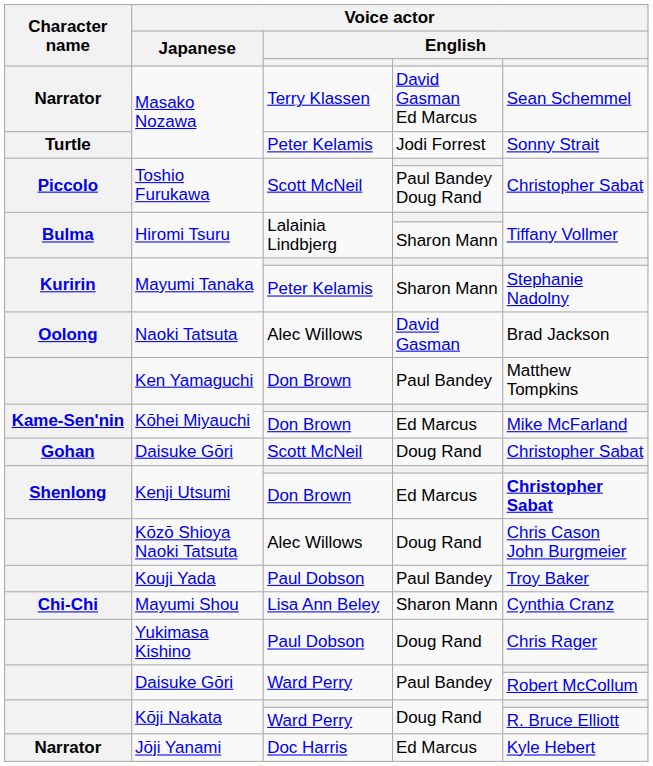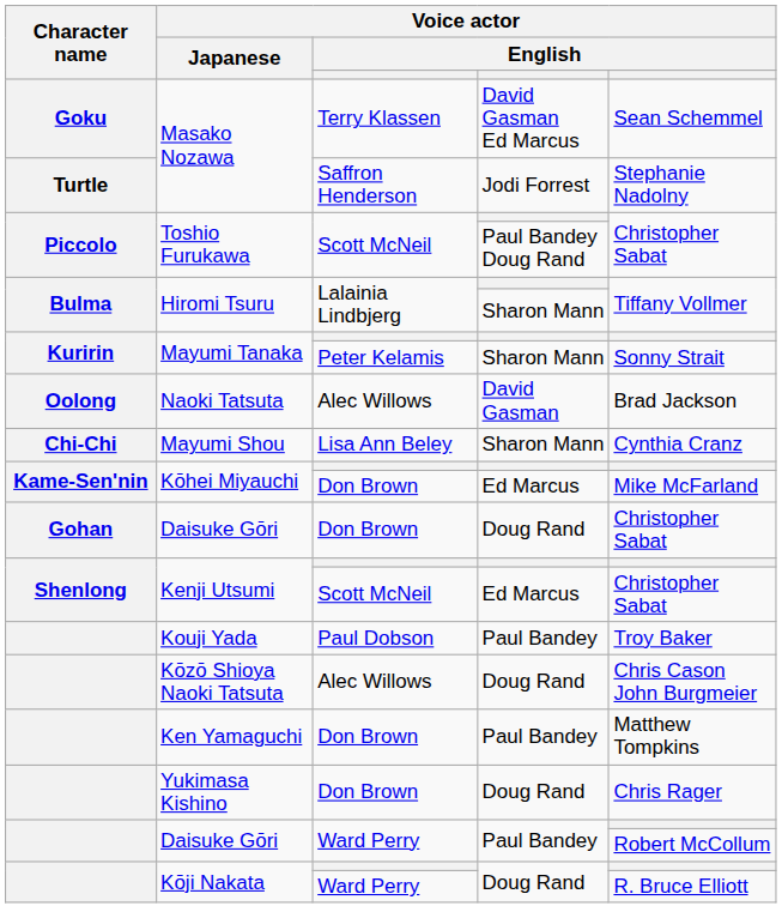 <table class="wikitable plainrowheaders">
 <tr>
 <th rowspan="3">Character name</th>
 <th colspan="4">Voice actor</th>
 </tr>
 <tr>
 <th rowspan="2">Japanese</th>
 <th colspan="3">English</th>
 </tr>
 <tr>
 <th></th>
 <th></th>
 <th></th>
 </tr>
 <tr>
-<th scope="row">Narrator</th>
+<th scope="row"><a href='#'>Goku</a></th>
 <td rowspan="2"><a href='#'>Masako Nozawa</a></td>
 <td><a href='#'>Terry Klassen</a></td>
 <td><a href='#'>David Gasman</a><br>Ed Marcus </td>
 <td><a href='#'>Sean Schemmel</a></td>
 </tr>
 <tr>
 <th scope="row">Turtle</th>
-<td><a href='#'>Peter Kelamis</a></td>
+<td><a href='#'>Saffron Henderson</a></td>
 <td>Jodi Forrest</td>
-<td><a href='#'>Sonny Strait</a></td>
+<td><a href='#'>Stephanie Nadolny</a></td>
 </tr>
 <tr>
 <th scope="row" rowspan="2"><a href='#'>Piccolo</a></th>
 <td rowspan="2"><a href='#'>Toshio Furukawa</a></td>
 <td rowspan="2"><a href='#'>Scott McNeil</a></td>
 <th></th>
 <td rowspan="2"><a href='#'>Christopher Sabat</a></td>
 </tr>
 <tr>
 <td>Paul Bandey<br>Doug Rand </td>
 </tr>
 <tr>
 <th scope="row" rowspan="2"><a href='#'>Bulma</a></th>
 <td rowspan="2"><a href='#'>Hiromi Tsuru</a></td>
 <td rowspan="2">Lalainia Lindbjerg</td>
 <th></th>
 <td rowspan="2"><a href='#'>Tiffany Vollmer</a></td>
 </tr>
 <tr>
 <td>Sharon Mann</td>
 </tr>
 <tr>
 <th scope="row" rowspan="2"><a href='#'>Kuririn</a></th>
 <td rowspan="2"><a href='#'>Mayumi Tanaka</a></td>
 <th></th>
 <th></th>
 <th></th>
 </tr>
 <tr>
 <td><a href='#'>Peter Kelamis</a></td>
 <td>Sharon Mann</td>
-<td><a href='#'>Stephanie Nadolny</a></td>
+<td><a href='#'>Sonny Strait</a></td>
 </tr>
 <tr>
 <th scope="row"><a href='#'>Oolong</a></th>
 <td><a href='#'>Naoki Tatsuta</a></td>
 <td>Alec Willows</td>
 <td><a href='#'>David Gasman</a></td>
 <td>Brad Jackson</td>
 </tr>
 <tr>
-<th scope="row"></th>
-<td><a href='#'>Ken Yamaguchi</a></td>
-<td><a href='#'>Don Brown</a></td>
-<td>Paul Bandey</td>
-<td>Matthew Tompkins</td>
+<th scope="row"><a href='#'>Chi-Chi</a></th>
+<td><a href='#'>Mayumi Shou</a></td>
+<td><a href='#'>Lisa Ann Beley</a></td>
+<td>Sharon Mann</td>
+<td><a href='#'>Cynthia Cranz</a></td>
 </tr>
 <tr>
 <th scope="row" rowspan="2"><a href='#'>Kame-Sen'nin</a></th>
 <td rowspan="2"><a href='#'>Kōhei Miyauchi</a></td>
 <th></th>
 <th></th>
 <th></th>
 </tr>
 <tr>
 <td><a href='#'>Don Brown</a></td>
 <td>Ed Marcus</td>
 <td><a href='#'>Mike McFarland</a></td>
 </tr>
 <tr>
 <th scope="row"><a href='#'>Gohan</a></th>
 <td><a href='#'>Daisuke Gōri</a></td>
-<td><a href='#'>Scott McNeil</a></td>
+<td><a href='#'>Don Brown</a></td>
 <td>Doug Rand</td>
 <td><a href='#'>Christopher Sabat</a></td>
 </tr>
 <tr>
 <th scope="row" rowspan="2"><a href='#'>Shenlong</a></th>
 <td rowspan="2"><a href='#'>Kenji Utsumi</a></td>
 <th></th>
 <th></th>
 <th></th>
 </tr>
 <tr>
-<td><a href='#'>Don Brown</a></td>
+<td><a href='#'>Scott McNeil</a></td>
 <td>Ed Marcus</td>
-<td><strong><a href='#'>Christopher Sabat</a></strong></td>
+<td><a href='#'>Christopher Sabat</a></td>
+</tr>
+<tr>
+<th scope="row"></th>
+<td><a href='#'>Kouji Yada</a></td>
+<td><a href='#'>Paul Dobson</a></td>
+<td>Paul Bandey</td>
+<td><a href='#'>Troy Baker</a></td>
 </tr>
 <tr>
 <th scope="row"></th>
 <td><a href='#'>Kōzō Shioya</a><br><a href='#'>Naoki Tatsuta</a></td>
 <td>Alec Willows</td>
 <td>Doug Rand</td>
 <td><a href='#'>Chris Cason</a><br><a href='#'>John Burgmeier</a></td>
 </tr>
 <tr>
 <th scope="row"></th>
-<td><a href='#'>Kouji Yada</a></td>
-<td><a href='#'>Paul Dobson</a></td>
+<td><a href='#'>Ken Yamaguchi</a></td>
+<td><a href='#'>Don Brown</a></td>
 <td>Paul Bandey</td>
-<td><a href='#'>Troy Baker</a></td>
-</tr>
-<tr>
-<th scope="row"><a href='#'>Chi-Chi</a></th>
-<td><a href='#'>Mayumi Shou</a></td>
-<td><a href='#'>Lisa Ann Beley</a></td>
-<td>Sharon Mann</td>
-<td><a href='#'>Cynthia Cranz</a></td>
+<td>Matthew Tompkins</td>
 </tr>
 <tr>
 <th scope="row"></th>
 <td><a href='#'>Yukimasa Kishino</a></td>
-<td><a href='#'>Paul Dobson</a></td>
+<td><a href='#'>Don Brown</a></td>
 <td>Doug Rand</td>
 <td><a href='#'>Chris Rager</a></td>
 </tr>
 <tr>
 <th scope="row" rowspan="2"></th>
 <td rowspan="2"><a href='#'>Daisuke Gōri</a></td>
 <td rowspan="2"><a href='#'>Ward Perry</a></td>
 <td rowspan="2">Paul Bandey</td>
 <th></th>
 </tr>
 <tr>
 <td><a href='#'>Robert McCollum</a></td>
 </tr>
 <tr>
 <th scope="row" rowspan="2"></th>
 <td rowspan="2"><a href='#'>Kōji Nakata</a></td>
 <th></th>
 <td rowspan="2">Doug Rand</td>
 <th></th>
 </tr>
 <tr>
 <td><a href='#'>Ward Perry</a></td>
 <td><a href='#'>R. Bruce Elliott</a></td>
 </tr>
-<tr>
-<th scope="row">Narrator</th>
-<td><a href='#'>Jōji Yanami</a></td>
-<td><a href='#'>Doc Harris</a></td>
-<td>Ed Marcus</td>
-<td><a href='#'>Kyle Hebert</a></td>
-</tr>
 </table>
